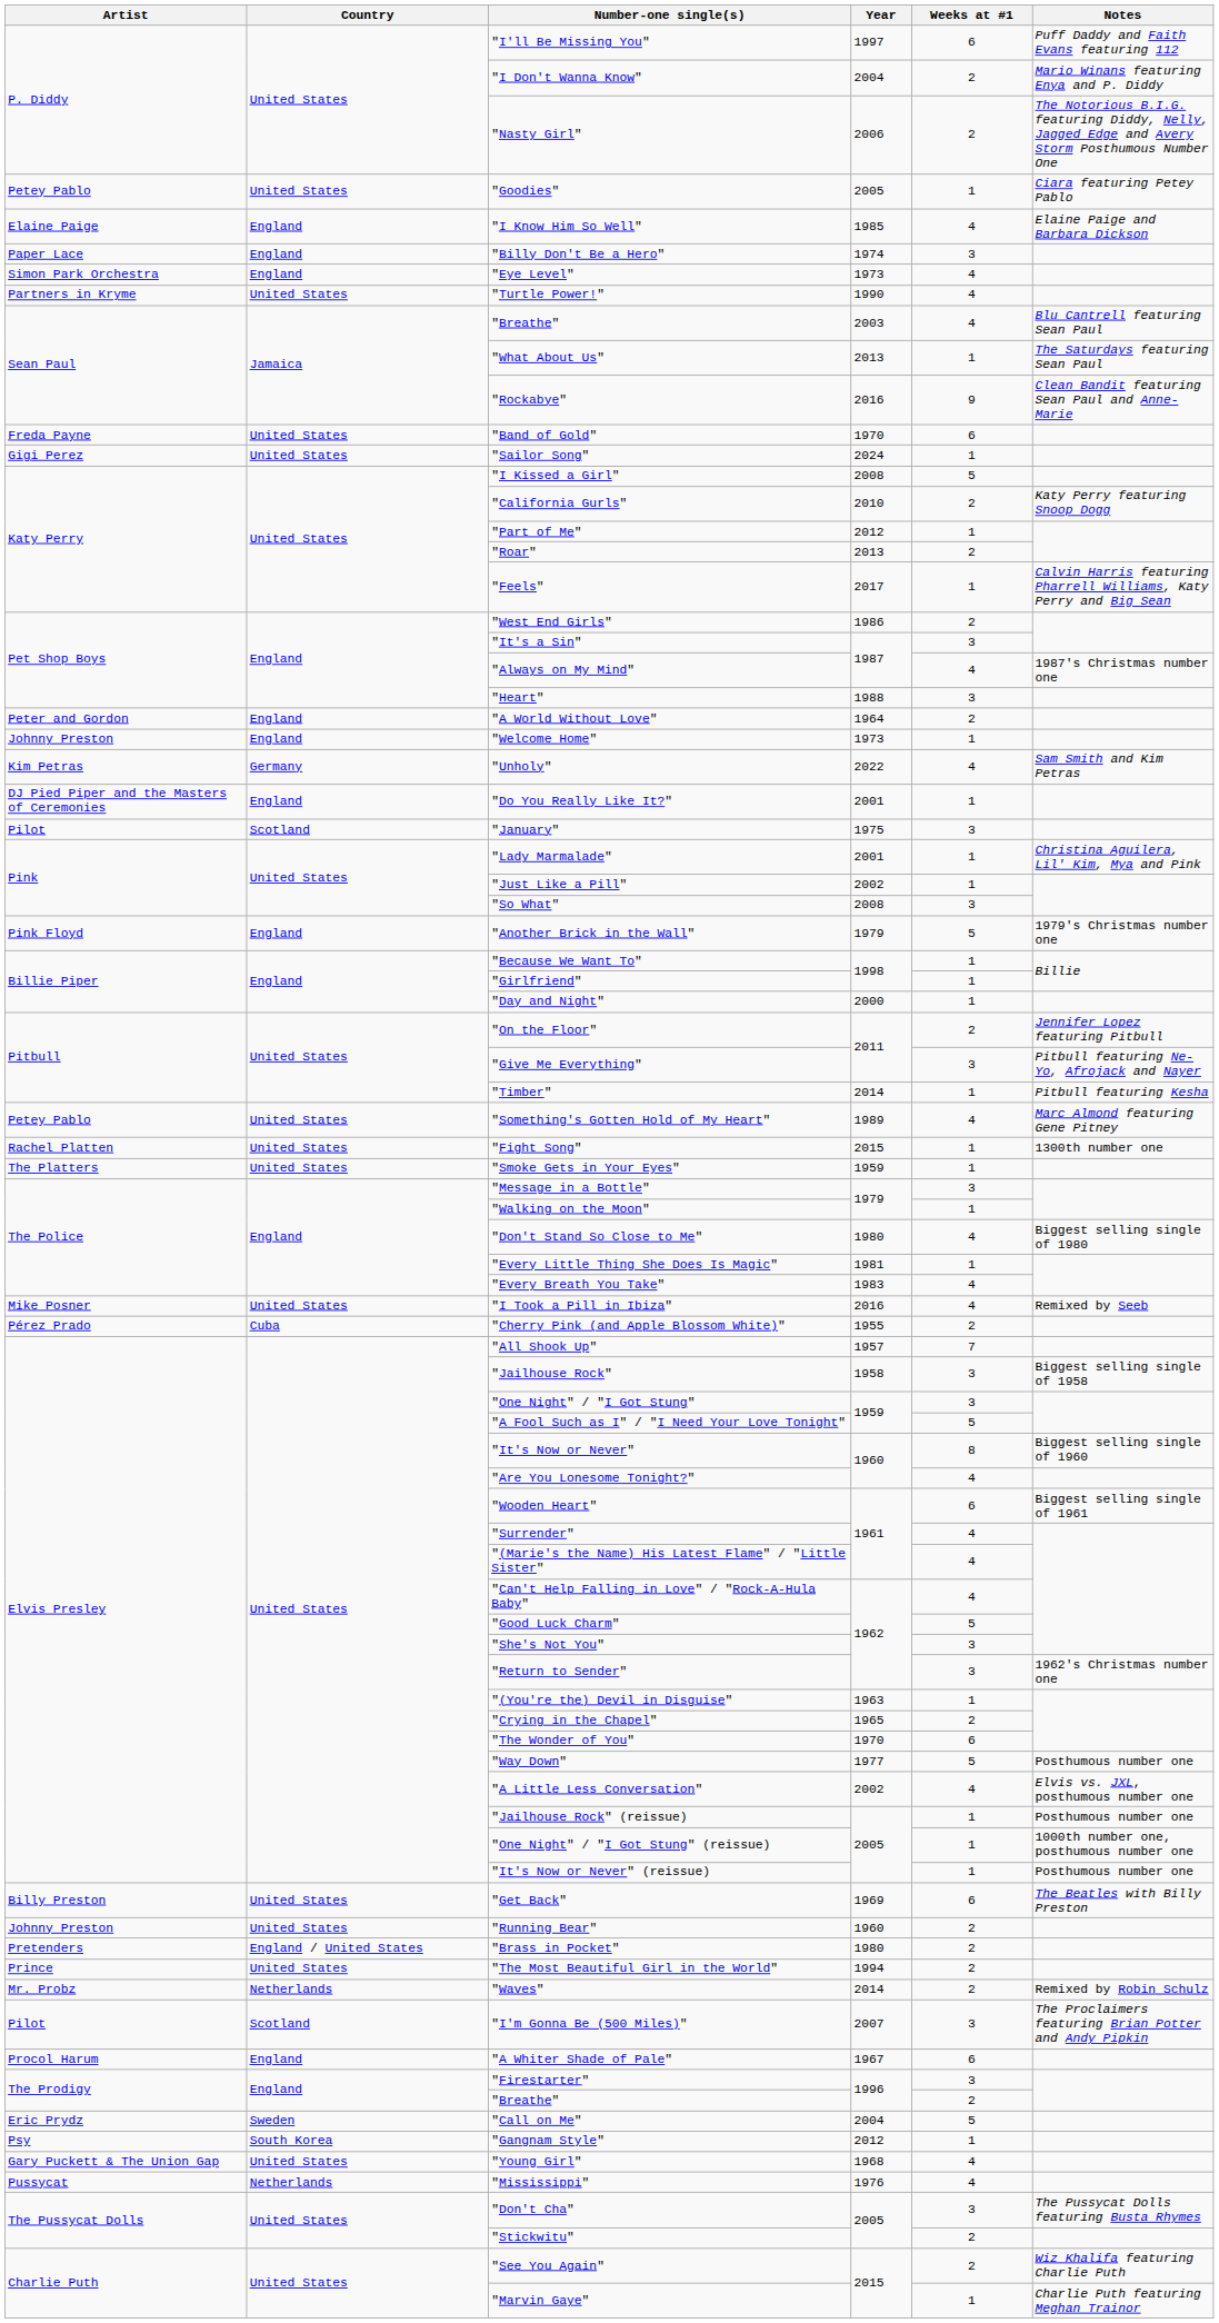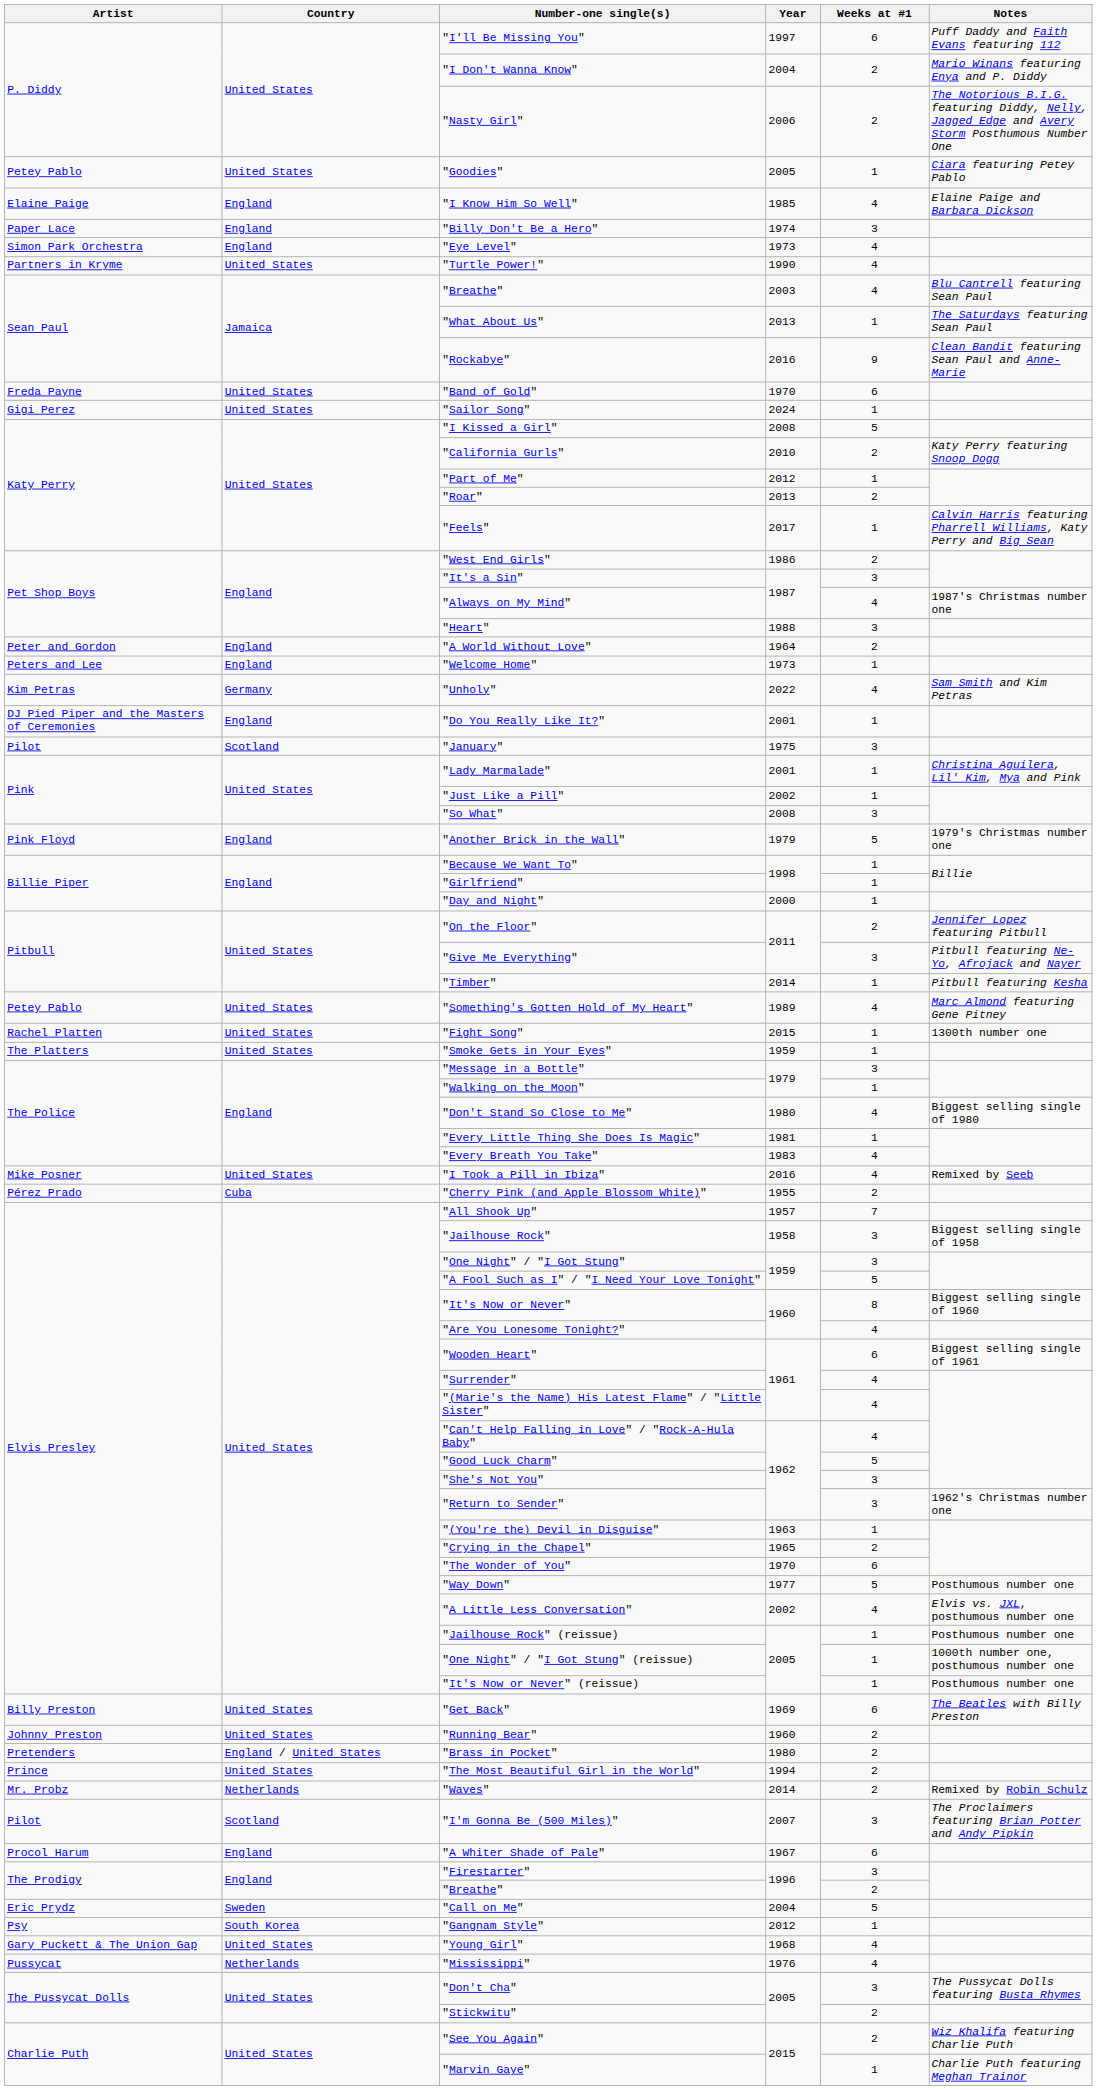 <table class="wikitable">
 <tr>
 <th width="20%">Artist</th>
 <th width="20%">Country</th>
 <th width="30%">Number-one single(s)</th>
 <th width="5%">Year</th>
 <th width="10%">Weeks at #1</th>
 <th width:"45%">Notes</th>
 </tr>
 <tr>
 <td rowspan="3"><a href='#'>P. Diddy</a></td>
 <td rowspan="3"><a href='#'>United States</a></td>
 <td>"<a href='#'>I'll Be Missing You</a>"</td>
 <td>1997</td>
 <td align=center>6</td>
 <td><em>Puff Daddy and <a href='#'>Faith Evans</a> featuring <a href='#'>112</a></em></td>
 </tr>
 <tr>
 <td>"<a href='#'>I Don't Wanna Know</a>"</td>
 <td>2004</td>
 <td align=center>2</td>
 <td><em><a href='#'>Mario Winans</a> featuring <a href='#'>Enya</a> and P. Diddy</em></td>
 </tr>
 <tr>
 <td>"<a href='#'>Nasty Girl</a>"</td>
 <td>2006</td>
 <td align=center>2</td>
 <td><em><a href='#'>The Notorious B.I.G.</a> featuring Diddy, <a href='#'>Nelly</a>, <a href='#'>Jagged Edge</a> and <a href='#'>Avery Storm</a></em> <em>Posthumous Number One</em></td>
 </tr>
 <tr>
 <td><a href='#'>Petey Pablo</a></td>
 <td><a href='#'>United States</a></td>
 <td>"<a href='#'>Goodies</a>"</td>
 <td>2005</td>
 <td align=center>1</td>
 <td><em><a href='#'>Ciara</a> featuring Petey Pablo</em></td>
 </tr>
 <tr>
 <td><a href='#'>Elaine Paige</a></td>
 <td><a href='#'>England</a></td>
 <td>"<a href='#'>I Know Him So Well</a>"</td>
 <td>1985</td>
 <td align=center>4</td>
 <td><em>Elaine Paige and <a href='#'>Barbara Dickson</a></em></td>
 </tr>
 <tr>
 <td><a href='#'>Paper Lace</a></td>
 <td><a href='#'>England</a></td>
 <td>"<a href='#'>Billy Don't Be a Hero</a>"</td>
 <td>1974</td>
 <td align=center>3</td>
 <td></td>
 </tr>
 <tr>
 <td><a href='#'>Simon Park Orchestra</a></td>
 <td><a href='#'>England</a></td>
 <td>"<a href='#'>Eye Level</a>"</td>
 <td>1973</td>
 <td align=center>4</td>
 <td></td>
 </tr>
 <tr>
 <td><a href='#'>Partners in Kryme</a></td>
 <td><a href='#'>United States</a></td>
 <td>"<a href='#'>Turtle Power!</a>"</td>
 <td>1990</td>
 <td align=center>4</td>
 <td></td>
 </tr>
 <tr>
 <td rowspan="3"><a href='#'>Sean Paul</a></td>
 <td rowspan="3"><a href='#'>Jamaica</a></td>
 <td>"<a href='#'>Breathe</a>"</td>
 <td>2003</td>
 <td align=center>4</td>
 <td><em><a href='#'>Blu Cantrell</a> featuring Sean Paul</em></td>
 </tr>
 <tr>
 <td>"<a href='#'>What About Us</a>"</td>
 <td>2013</td>
 <td align=center>1</td>
 <td><em><a href='#'>The Saturdays</a> featuring Sean Paul</em></td>
 </tr>
 <tr>
 <td>"<a href='#'>Rockabye</a>"</td>
 <td>2016</td>
 <td align=center>9</td>
 <td><em><a href='#'>Clean Bandit</a> featuring Sean Paul and <a href='#'>Anne-Marie</a></em></td>
 </tr>
 <tr>
 <td><a href='#'>Freda Payne</a></td>
 <td><a href='#'>United States</a></td>
 <td>"<a href='#'>Band of Gold</a>"</td>
 <td>1970</td>
 <td align=center>6</td>
 <td></td>
 </tr>
 <tr>
 <td><a href='#'>Gigi Perez</a></td>
 <td><a href='#'>United States</a></td>
 <td>"<a href='#'>Sailor Song</a>"</td>
 <td>2024</td>
 <td align=center>1</td>
 <td></td>
 </tr>
 <tr>
 <td rowspan="5"><a href='#'>Katy Perry</a></td>
 <td rowspan="5"><a href='#'>United States</a></td>
 <td>"<a href='#'>I Kissed a Girl</a>"</td>
 <td>2008</td>
 <td align=center>5</td>
 <td></td>
 </tr>
 <tr>
 <td>"<a href='#'>California Gurls</a>"</td>
 <td>2010</td>
 <td align=center>2</td>
 <td><em>Katy Perry featuring <a href='#'>Snoop Dogg</a></em></td>
 </tr>
 <tr>
 <td>"<a href='#'>Part of Me</a>"</td>
 <td>2012</td>
 <td align=center>1</td>
 <td rowspan="2"></td>
 </tr>
 <tr>
 <td>"<a href='#'>Roar</a>"</td>
 <td>2013</td>
 <td align=center>2</td>
 </tr>
 <tr>
 <td>"<a href='#'>Feels</a>"</td>
 <td>2017</td>
 <td align=center>1</td>
 <td><em><a href='#'>Calvin Harris</a> featuring <a href='#'>Pharrell Williams</a>, Katy Perry and <a href='#'>Big Sean</a></em></td>
 </tr>
 <tr>
 <td rowspan="4"><a href='#'>Pet Shop Boys</a></td>
 <td rowspan="4"><a href='#'>England</a></td>
 <td>"<a href='#'>West End Girls</a>"</td>
 <td>1986</td>
 <td align=center>2</td>
 <td rowspan="2"></td>
 </tr>
 <tr>
 <td>"<a href='#'>It's a Sin</a>"</td>
 <td rowspan="2">1987</td>
 <td align=center>3</td>
 </tr>
 <tr>
 <td>"<a href='#'>Always on My Mind</a>"</td>
 <td align=center>4</td>
 <td>1987's Christmas number one</td>
 </tr>
 <tr>
 <td>"<a href='#'>Heart</a>"</td>
 <td>1988</td>
 <td align=center>3</td>
 <td></td>
 </tr>
 <tr>
 <td><a href='#'>Peter and Gordon</a></td>
 <td><a href='#'>England</a></td>
 <td>"<a href='#'>A World Without Love</a>"</td>
 <td>1964</td>
 <td align=center>2</td>
 <td></td>
 </tr>
 <tr>
-<td><a href='#'>Johnny Preston</a></td>
+<td><a href='#'>Peters and Lee</a></td>
 <td><a href='#'>England</a></td>
 <td>"<a href='#'>Welcome Home</a>"</td>
 <td>1973</td>
 <td align=center>1</td>
 <td></td>
 </tr>
 <tr>
 <td><a href='#'>Kim Petras</a></td>
 <td><a href='#'>Germany</a></td>
 <td>"<a href='#'>Unholy</a>"</td>
 <td>2022</td>
 <td align=center>4</td>
 <td><em><a href='#'>Sam Smith</a> and Kim Petras</em></td>
 </tr>
 <tr>
 <td><a href='#'>DJ Pied Piper and the Masters of Ceremonies</a></td>
 <td><a href='#'>England</a></td>
 <td>"<a href='#'>Do You Really Like It?</a>"</td>
 <td>2001</td>
 <td align=center>1</td>
 <td></td>
 </tr>
 <tr>
 <td><a href='#'>Pilot</a></td>
 <td><a href='#'>Scotland</a></td>
 <td>"<a href='#'>January</a>"</td>
 <td>1975</td>
 <td align=center>3</td>
 <td></td>
 </tr>
 <tr>
 <td rowspan="3"><a href='#'>Pink</a></td>
 <td rowspan="3"><a href='#'>United States</a></td>
 <td>"<a href='#'>Lady Marmalade</a>"</td>
 <td>2001</td>
 <td align=center>1</td>
 <td><em><a href='#'>Christina Aguilera</a>, <a href='#'>Lil' Kim</a>, <a href='#'>Mya</a> and Pink</em></td>
 </tr>
 <tr>
 <td>"<a href='#'>Just Like a Pill</a>"</td>
 <td>2002</td>
 <td align=center>1</td>
 <td rowspan="2"></td>
 </tr>
 <tr>
 <td>"<a href='#'>So What</a>"</td>
 <td>2008</td>
 <td align=center>3</td>
 </tr>
 <tr>
 <td><a href='#'>Pink Floyd</a></td>
 <td><a href='#'>England</a></td>
 <td>"<a href='#'>Another Brick in the Wall</a>"</td>
 <td>1979</td>
 <td align=center>5</td>
 <td>1979's Christmas number one</td>
 </tr>
 <tr>
 <td rowspan="3"><a href='#'>Billie Piper</a></td>
 <td rowspan="3"><a href='#'>England</a></td>
 <td>"<a href='#'>Because We Want To</a>"</td>
 <td rowspan="2">1998</td>
 <td align=center>1</td>
 <td rowspan="2"><em>Billie</em></td>
 </tr>
 <tr>
 <td>"<a href='#'>Girlfriend</a>"</td>
 <td align=center>1</td>
 </tr>
 <tr>
 <td>"<a href='#'>Day and Night</a>"</td>
 <td>2000</td>
 <td align=center>1</td>
 <td></td>
 </tr>
 <tr>
 <td rowspan="3"><a href='#'>Pitbull</a></td>
 <td rowspan="3"><a href='#'>United States</a></td>
 <td>"<a href='#'>On the Floor</a>"</td>
 <td rowspan="2">2011</td>
 <td align=center>2</td>
 <td><em><a href='#'>Jennifer Lopez</a> featuring Pitbull</em></td>
 </tr>
 <tr>
 <td>"<a href='#'>Give Me Everything</a>"</td>
 <td align=center>3</td>
 <td><em>Pitbull featuring <a href='#'>Ne-Yo</a>, <a href='#'>Afrojack</a> and <a href='#'>Nayer</a></em></td>
 </tr>
 <tr>
 <td>"<a href='#'>Timber</a>"</td>
 <td>2014</td>
 <td align=center>1</td>
 <td><em>Pitbull featuring <a href='#'>Kesha</a></em></td>
 </tr>
 <tr>
 <td><a href='#'>Petey Pablo</a></td>
 <td><a href='#'>United States</a></td>
 <td>"<a href='#'>Something's Gotten Hold of My Heart</a>"</td>
 <td>1989</td>
 <td align=center>4</td>
 <td><em><a href='#'>Marc Almond</a> featuring Gene Pitney</em></td>
 </tr>
 <tr>
 <td><a href='#'>Rachel Platten</a></td>
 <td><a href='#'>United States</a></td>
 <td>"<a href='#'>Fight Song</a>"</td>
 <td>2015</td>
 <td align=center>1</td>
 <td>1300th number one</td>
 </tr>
 <tr>
 <td><a href='#'>The Platters</a></td>
 <td><a href='#'>United States</a></td>
 <td>"<a href='#'>Smoke Gets in Your Eyes</a>"</td>
 <td>1959</td>
 <td align=center>1</td>
 <td></td>
 </tr>
 <tr>
 <td rowspan="5"><a href='#'>The Police</a></td>
 <td rowspan="5"><a href='#'>England</a></td>
 <td>"<a href='#'>Message in a Bottle</a>"</td>
 <td rowspan="2">1979</td>
 <td align=center>3</td>
 <td rowspan="2"></td>
 </tr>
 <tr>
 <td>"<a href='#'>Walking on the Moon</a>"</td>
 <td align=center>1</td>
 </tr>
 <tr>
 <td>"<a href='#'>Don't Stand So Close to Me</a>"</td>
 <td>1980</td>
 <td align=center>4</td>
 <td>Biggest selling single of 1980</td>
 </tr>
 <tr>
 <td>"<a href='#'>Every Little Thing She Does Is Magic</a>"</td>
 <td>1981</td>
 <td align=center>1</td>
 <td rowspan="2"></td>
 </tr>
 <tr>
 <td>"<a href='#'>Every Breath You Take</a>"</td>
 <td>1983</td>
 <td align=center>4</td>
 </tr>
 <tr>
 <td><a href='#'>Mike Posner</a></td>
 <td><a href='#'>United States</a></td>
 <td>"<a href='#'>I Took a Pill in Ibiza</a>"</td>
 <td>2016</td>
 <td align=center>4</td>
 <td>Remixed by <a href='#'>Seeb</a></td>
 </tr>
 <tr>
 <td><a href='#'>Pérez Prado</a></td>
 <td><a href='#'>Cuba</a></td>
 <td>"<a href='#'>Cherry Pink (and Apple Blossom White)</a>"</td>
 <td>1955</td>
 <td align=center>2</td>
 <td></td>
 </tr>
 <tr>
 <td rowspan="21"><a href='#'>Elvis Presley</a></td>
 <td rowspan="21"><a href='#'>United States</a></td>
 <td>"<a href='#'>All Shook Up</a>"</td>
 <td>1957</td>
 <td align=center>7</td>
 <td></td>
 </tr>
 <tr>
 <td>"<a href='#'>Jailhouse Rock</a>"</td>
 <td>1958</td>
 <td align=center>3</td>
 <td>Biggest selling single of 1958</td>
 </tr>
 <tr>
 <td>"<a href='#'>One Night</a>" / "<a href='#'>I Got Stung</a>"</td>
 <td rowspan="2">1959</td>
 <td align=center>3</td>
 <td rowspan="2"></td>
 </tr>
 <tr>
 <td>"<a href='#'>A Fool Such as I</a>" / "<a href='#'>I Need Your Love Tonight</a>"</td>
 <td align=center>5</td>
 </tr>
 <tr>
 <td>"<a href='#'>It's Now or Never</a>"</td>
 <td rowspan="2">1960</td>
 <td align=center>8</td>
 <td>Biggest selling single of 1960</td>
 </tr>
 <tr>
 <td>"<a href='#'>Are You Lonesome Tonight?</a>"</td>
 <td align=center>4</td>
 <td></td>
 </tr>
 <tr>
 <td>"<a href='#'>Wooden Heart</a>"</td>
 <td rowspan="3">1961</td>
 <td align=center>6</td>
 <td>Biggest selling single of 1961</td>
 </tr>
 <tr>
 <td>"<a href='#'>Surrender</a>"</td>
 <td align=center>4</td>
 <td rowspan="5"></td>
 </tr>
 <tr>
 <td>"<a href='#'>(Marie's the Name) His Latest Flame</a>" / "<a href='#'>Little Sister</a>"</td>
 <td align=center>4</td>
 </tr>
 <tr>
 <td>"<a href='#'>Can't Help Falling in Love</a>" / "<a href='#'>Rock-A-Hula Baby</a>"</td>
 <td rowspan="4">1962</td>
 <td align=center>4</td>
 </tr>
 <tr>
 <td>"<a href='#'>Good Luck Charm</a>"</td>
 <td align=center>5</td>
 </tr>
 <tr>
 <td>"<a href='#'>She's Not You</a>"</td>
 <td align=center>3</td>
 </tr>
 <tr>
 <td>"<a href='#'>Return to Sender</a>"</td>
 <td align=center>3</td>
 <td>1962's Christmas number one</td>
 </tr>
 <tr>
 <td>"<a href='#'>(You're the) Devil in Disguise</a>"</td>
 <td>1963</td>
 <td align=center>1</td>
 <td rowspan="3"></td>
 </tr>
 <tr>
 <td>"<a href='#'>Crying in the Chapel</a>"</td>
 <td>1965</td>
 <td align=center>2</td>
 </tr>
 <tr>
 <td>"<a href='#'>The Wonder of You</a>"</td>
 <td>1970</td>
 <td align=center>6</td>
 </tr>
 <tr>
 <td>"<a href='#'>Way Down</a>"</td>
 <td>1977</td>
 <td align=center>5</td>
 <td>Posthumous number one</td>
 </tr>
 <tr>
 <td>"<a href='#'>A Little Less Conversation</a>"</td>
 <td>2002</td>
 <td align=center>4</td>
 <td><em>Elvis vs. <a href='#'>JXL</a></em>, posthumous number one</td>
 </tr>
 <tr>
 <td>"<a href='#'>Jailhouse Rock</a>" (reissue)</td>
 <td rowspan="3">2005</td>
 <td align=center>1</td>
 <td>Posthumous number one</td>
 </tr>
 <tr>
 <td>"<a href='#'>One Night</a>" / "<a href='#'>I Got Stung</a>" (reissue)</td>
 <td align=center>1</td>
 <td>1000th number one, posthumous number one</td>
 </tr>
 <tr>
 <td>"<a href='#'>It's Now or Never</a>" (reissue)</td>
 <td align=center>1</td>
 <td>Posthumous number one</td>
 </tr>
 <tr>
 <td><a href='#'>Billy Preston</a></td>
 <td><a href='#'>United States</a></td>
 <td>"<a href='#'>Get Back</a>"</td>
 <td>1969</td>
 <td align=center>6</td>
 <td><em><a href='#'>The Beatles</a> with Billy Preston</em></td>
 </tr>
 <tr>
 <td><a href='#'>Johnny Preston</a></td>
 <td><a href='#'>United States</a></td>
 <td>"<a href='#'>Running Bear</a>"</td>
 <td>1960</td>
 <td align=center>2</td>
 <td></td>
 </tr>
 <tr>
 <td><a href='#'>Pretenders</a></td>
 <td><a href='#'>England</a> / <a href='#'>United States</a></td>
 <td>"<a href='#'>Brass in Pocket</a>"</td>
 <td>1980</td>
 <td align=center>2</td>
 <td></td>
 </tr>
 <tr>
 <td><a href='#'>Prince</a></td>
 <td><a href='#'>United States</a></td>
 <td>"<a href='#'>The Most Beautiful Girl in the World</a>"</td>
 <td>1994</td>
 <td align=center>2</td>
 <td></td>
 </tr>
 <tr>
 <td><a href='#'>Mr. Probz</a></td>
 <td><a href='#'>Netherlands</a></td>
 <td>"<a href='#'>Waves</a>"</td>
 <td>2014</td>
 <td align=center>2</td>
 <td>Remixed by <a href='#'>Robin Schulz</a></td>
 </tr>
 <tr>
 <td><a href='#'>Pilot</a></td>
 <td><a href='#'>Scotland</a></td>
 <td>"<a href='#'>I'm Gonna Be (500 Miles)</a>"</td>
 <td>2007</td>
 <td align=center>3</td>
 <td><em>The Proclaimers featuring <a href='#'>Brian Potter</a> and <a href='#'>Andy Pipkin</a></em></td>
 </tr>
 <tr>
 <td><a href='#'>Procol Harum</a></td>
 <td><a href='#'>England</a></td>
 <td>"<a href='#'>A Whiter Shade of Pale</a>"</td>
 <td>1967</td>
 <td align=center>6</td>
 <td></td>
 </tr>
 <tr>
 <td rowspan="2"><a href='#'>The Prodigy</a></td>
 <td rowspan="2"><a href='#'>England</a></td>
 <td>"<a href='#'>Firestarter</a>"</td>
 <td rowspan="2">1996</td>
 <td align=center>3</td>
 <td rowspan="2"></td>
 </tr>
 <tr>
 <td>"<a href='#'>Breathe</a>"</td>
 <td align=center>2</td>
 </tr>
 <tr>
 <td><a href='#'>Eric Prydz</a></td>
 <td><a href='#'>Sweden</a></td>
 <td>"<a href='#'>Call on Me</a>"</td>
 <td>2004</td>
 <td align=center>5</td>
 <td></td>
 </tr>
 <tr>
 <td><a href='#'>Psy</a></td>
 <td><a href='#'>South Korea</a></td>
 <td>"<a href='#'>Gangnam Style</a>"</td>
 <td>2012</td>
 <td align=center>1</td>
 <td></td>
 </tr>
 <tr>
 <td><a href='#'>Gary Puckett & The Union Gap</a></td>
 <td><a href='#'>United States</a></td>
 <td>"<a href='#'>Young Girl</a>"</td>
 <td>1968</td>
 <td align=center>4</td>
 <td></td>
 </tr>
 <tr>
 <td><a href='#'>Pussycat</a></td>
 <td><a href='#'>Netherlands</a></td>
 <td>"<a href='#'>Mississippi</a>"</td>
 <td>1976</td>
 <td align=center>4</td>
 <td></td>
 </tr>
 <tr>
 <td rowspan="2"><a href='#'>The Pussycat Dolls</a></td>
 <td rowspan="2"><a href='#'>United States</a></td>
 <td>"<a href='#'>Don't Cha</a>"</td>
 <td rowspan="2">2005</td>
 <td align=center>3</td>
 <td><em>The Pussycat Dolls featuring <a href='#'>Busta Rhymes</a></em></td>
 </tr>
 <tr>
 <td>"<a href='#'>Stickwitu</a>"</td>
 <td align=center>2</td>
 <td></td>
 </tr>
 <tr>
 <td rowspan="2"><a href='#'>Charlie Puth</a></td>
 <td rowspan="2"><a href='#'>United States</a></td>
 <td>"<a href='#'>See You Again</a>"</td>
 <td rowspan="2">2015</td>
 <td align=center>2</td>
 <td><em><a href='#'>Wiz Khalifa</a> featuring Charlie Puth</em></td>
 </tr>
 <tr>
 <td>"<a href='#'>Marvin Gaye</a>"</td>
 <td align=center>1</td>
 <td><em>Charlie Puth featuring <a href='#'>Meghan Trainor</a></em></td>
 </tr>
 </table>
